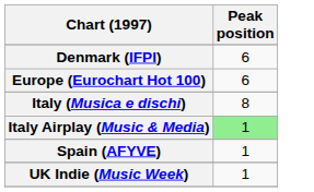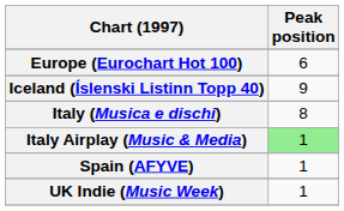 <table class="wikitable sortable plainrowheaders">
 <tr>
 <th>Chart (1997)</th>
 <th>Peak<br>position</th>
 </tr>
 <tr>
 </tr>
 <tr>
 </tr>
 <tr>
 </tr>
 <tr>
 </tr>
 <tr>
 </tr>
 <tr>
 </tr>
 <tr>
-<th scope="row">Denmark (<a href='#'>IFPI</a>)</th>
-<td align="center">6</td>
-</tr>
-<tr>
 <th scope="row">Europe (<a href='#'>Eurochart Hot 100</a>)</th>
 <td align="center">6</td>
 </tr>
 <tr>
 </tr>
 <tr>
 </tr>
 <tr>
+</tr>
+<tr>
+<th scope="row">Iceland (<a href='#'>Íslenski Listinn Topp 40</a>)</th>
+<td align="center">9</td>
 </tr>
 <tr>
 </tr>
 <tr>
 <th scope="row">Italy (<em><a href='#'>Musica e dischi</a></em>)</th>
 <td align="center">8</td>
 </tr>
 <tr>
 <th scope="row">Italy Airplay (<em><a href='#'>Music & Media</a></em>)</th>
 <td align="center" style="background: lightgreen;">1</td>
 </tr>
 <tr>
 </tr>
 <tr>
 </tr>
 <tr>
 </tr>
 <tr>
 </tr>
 <tr>
 </tr>
 <tr>
 <th scope="row">Spain (<a href='#'>AFYVE</a>)</th>
 <td align="center">1</td>
 </tr>
 <tr>
 </tr>
 <tr>
 </tr>
 <tr>
 </tr>
 <tr>
 <th scope="row">UK Indie (<em><a href='#'>Music Week</a></em>)</th>
 <td align=center>1</td>
 </tr>
 <tr>
 </tr>
 <tr>
 </tr>
 <tr>
 </tr>
 </table>
